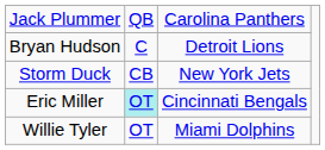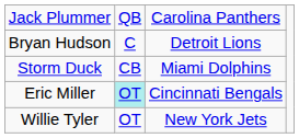 <table class="wikitable" style="text-align:center">
 <tr>
 <td><a href='#'>Jack Plummer</a></td>
 <td><a href='#'>QB</a></td>
 <td><a href='#'>Carolina Panthers</a></td>
 <td rowspan=5></td>
 </tr>
 <tr>
 <td>Bryan Hudson</td>
 <td><a href='#'>C</a></td>
 <td><a href='#'>Detroit Lions</a></td>
 </tr>
 <tr>
 <td><a href='#'>Storm Duck</a></td>
 <td><a href='#'>CB</a></td>
-<td><a href='#'>New York Jets</a></td>
+<td><a href='#'>Miami Dolphins</a></td>
 </tr>
 <tr>
 <td>Eric Miller</td>
 <td style="background: paleturquoise;"><a href='#'>OT</a></td>
 <td><a href='#'>Cincinnati Bengals</a></td>
 </tr>
 <tr>
 <td>Willie Tyler</td>
 <td><a href='#'>OT</a></td>
-<td><a href='#'>Miami Dolphins</a></td>
+<td><a href='#'>New York Jets</a></td>
 </tr>
 </table>
